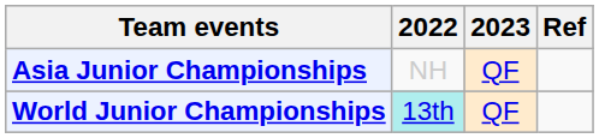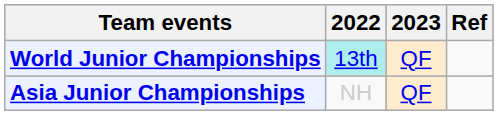 <table style='font-size: 90%; text-align:center;' class='wikitable'>
 <tr>
 <th>Team events</th>
 <th>2022</th>
 <th>2023</th>
 <th>Ref</th>
 </tr>
 <tr>
+<td bgcolor="#ECF2FF"; align="left"><strong><a href='#'>World Junior Championships</a></strong></td>
+<td bgcolor=AFEEEE><a href='#'>13th</a></td>
+<td bgcolor=FFEBCD><a href='#'>QF</a></td>
+<td></td>
+</tr>
+<tr>
 <td bgcolor="#ECF2FF"; align="left"><strong><a href='#'>Asia Junior Championships</a></strong></td>
 <td style=color:#ccc>NH</td>
 <td bgcolor=FFEBCD><a href='#'>QF</a></td>
 <td></td>
 </tr>
-<tr>
-<td bgcolor="#ECF2FF"; align="left"><strong><a href='#'>World Junior Championships</a></strong></td>
-<td bgcolor=AFEEEE><a href='#'>13th</a></td>
-<td bgcolor=FFEBCD><a href='#'>QF</a></td>
-<td></td>
-</tr>
 </table>
